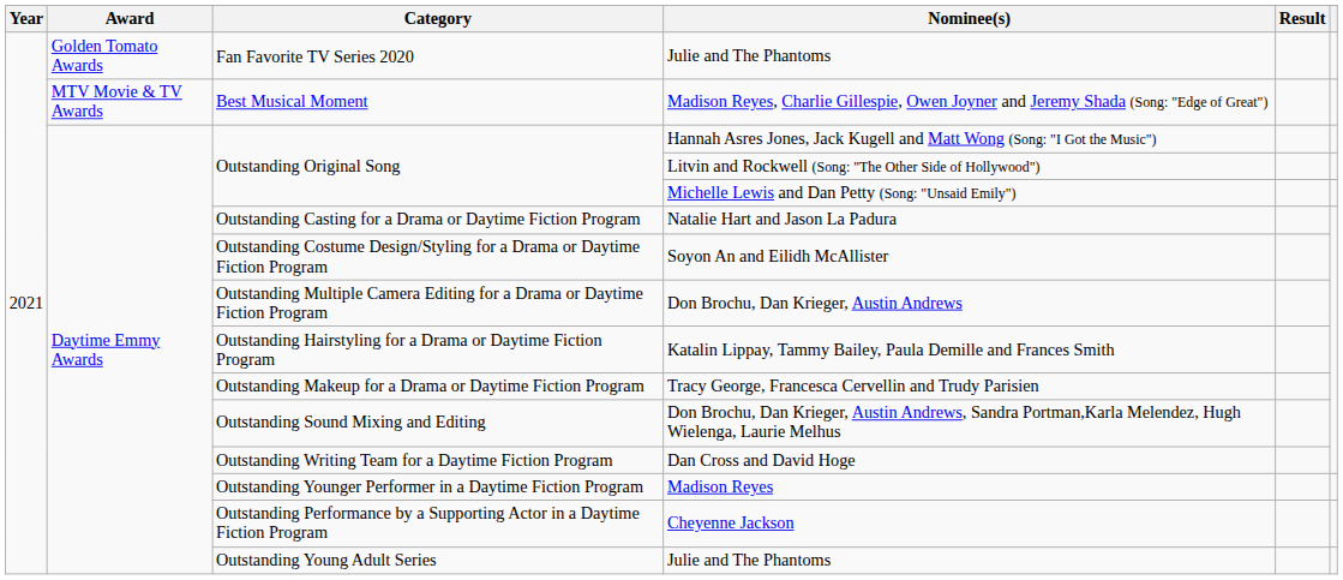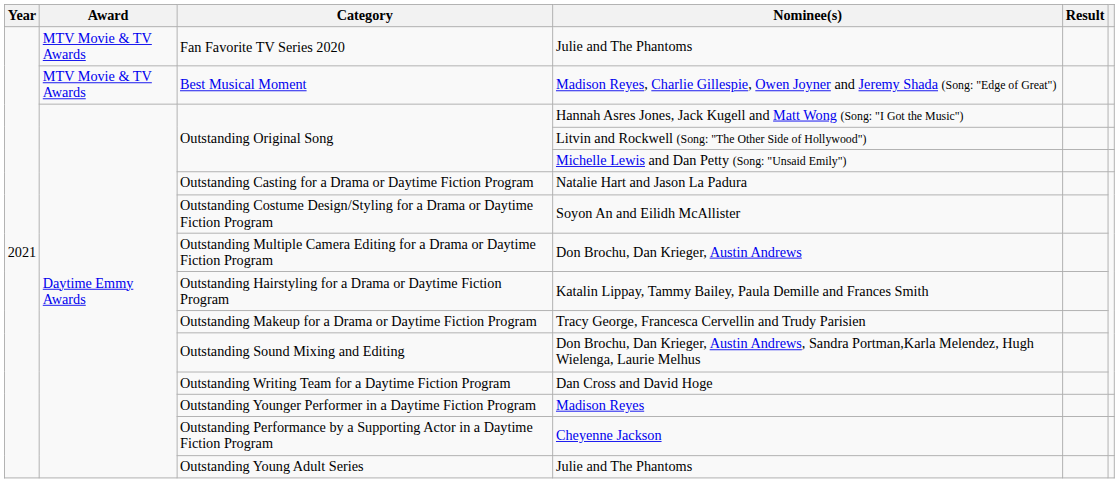 <table class="wikitable sortable plainrowheaders">
 <tr>
 <th scope="col">Year</th>
 <th scope="col">Award</th>
 <th scope="col">Category</th>
 <th scope="col">Nominee(s)</th>
 <th scope="col">Result</th>
 <th scope="col" class="unsortable"></th>
 </tr>
 <tr>
 <td rowspan="15">2021</td>
-<td><a href='#'>Golden Tomato Awards</a></td>
+<td><a href='#'>MTV Movie & TV Awards</a></td>
 <td>Fan Favorite TV Series 2020 <sup></sup></td>
 <td>Julie and The Phantoms</td>
 <td></td>
 <td><sup></sup></td>
 </tr>
 <tr>
 <td><a href='#'>MTV Movie & TV Awards</a></td>
 <td><a href='#'>Best Musical Moment</a></td>
 <td><a href='#'>Madison Reyes</a>, <a href='#'>Charlie Gillespie</a>, <a href='#'>Owen Joyner</a> and <a href='#'>Jeremy Shada</a> <small>(Song: "Edge of Great")</small></td>
 <td></td>
 <td><sup></sup></td>
 </tr>
 <tr>
 <td rowspan="13"><a href='#'>Daytime Emmy Awards</a></td>
 <td rowspan="3">Outstanding Original Song</td>
 <td>Hannah Asres Jones, Jack Kugell and <a href='#'>Matt Wong</a> <small>(Song: "I Got the Music")</small></td>
 <td></td>
 <td><sup></sup></td>
 </tr>
 <tr>
 <td>Litvin and Rockwell <small>(Song: "The Other Side of Hollywood")</small></td>
 <td></td>
 <td><sup></sup></td>
 </tr>
 <tr>
 <td><a href='#'>Michelle Lewis</a> and Dan Petty <small>(Song: "Unsaid Emily")</small></td>
 <td></td>
 <td><sup></sup></td>
 </tr>
 <tr>
 <td>Outstanding Casting for a Drama or Daytime Fiction Program</td>
 <td>Natalie Hart and Jason La Padura</td>
 <td></td>
 <td rowspan="7"><sup></sup></td>
 </tr>
 <tr>
 <td>Outstanding Costume Design/Styling for a Drama or Daytime Fiction Program</td>
 <td>Soyon An and Eilidh McAllister</td>
 <td></td>
 </tr>
 <tr>
 <td>Outstanding Multiple Camera Editing for a Drama or Daytime Fiction Program</td>
 <td>Don Brochu, Dan Krieger, <a href='#'>Austin Andrews</a></td>
 <td></td>
 </tr>
 <tr>
 <td>Outstanding Hairstyling for a Drama or Daytime Fiction Program</td>
 <td>Katalin Lippay, Tammy Bailey, Paula Demille and Frances Smith</td>
 <td></td>
 </tr>
 <tr>
 <td>Outstanding Makeup for a Drama or Daytime Fiction Program</td>
 <td>Tracy George, Francesca Cervellin and Trudy Parisien</td>
 <td></td>
 </tr>
 <tr>
 <td>Outstanding Sound Mixing and Editing</td>
 <td>Don Brochu, Dan Krieger, <a href='#'>Austin Andrews</a>, Sandra Portman,Karla Melendez, Hugh Wielenga, Laurie Melhus</td>
 <td></td>
 </tr>
 <tr>
 <td>Outstanding Writing Team for a Daytime Fiction Program</td>
 <td>Dan Cross and David Hoge</td>
 <td></td>
 </tr>
 <tr>
 <td>Outstanding Younger Performer in a Daytime Fiction Program</td>
 <td><a href='#'>Madison Reyes</a></td>
 <td></td>
 <td></td>
 </tr>
 <tr>
 <td>Outstanding Performance by a Supporting Actor in a Daytime Fiction Program</td>
 <td><a href='#'>Cheyenne Jackson</a></td>
 <td></td>
 <td></td>
 </tr>
 <tr>
 <td>Outstanding Young Adult Series</td>
 <td>Julie and The Phantoms</td>
 <td></td>
 <td></td>
 </tr>
 </table>
